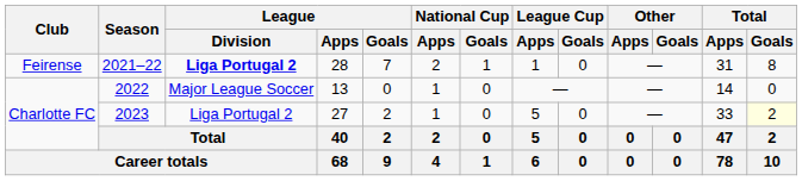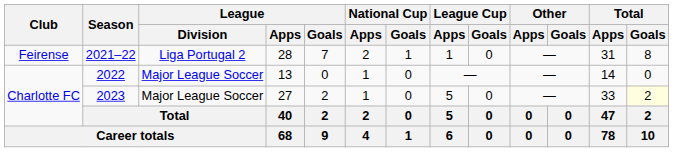 <table class="wikitable" style="text-align:center">
 <tr>
 <th rowspan="2">Club</th>
 <th rowspan="2">Season</th>
 <th colspan="3">League</th>
 <th colspan="2">National Cup</th>
 <th colspan="2">League Cup</th>
 <th colspan="2">Other</th>
 <th colspan="2">Total</th>
 </tr>
 <tr>
 <th>Division</th>
 <th>Apps</th>
 <th>Goals</th>
 <th>Apps</th>
 <th>Goals</th>
 <th>Apps</th>
 <th>Goals</th>
 <th>Apps</th>
 <th>Goals</th>
 <th>Apps</th>
 <th>Goals</th>
 </tr>
 <tr>
 <td><a href='#'>Feirense</a></td>
 <td><a href='#'>2021–22</a></td>
-<td><strong><a href='#'>Liga Portugal 2</a></strong></td>
+<td><a href='#'>Liga Portugal 2</a></td>
 <td>28</td>
 <td>7</td>
 <td>2</td>
 <td>1</td>
 <td>1</td>
 <td>0</td>
 <td colspan="2">—</td>
 <td>31</td>
 <td>8</td>
 </tr>
 <tr>
 <td rowspan="3"><a href='#'>Charlotte FC</a></td>
 <td><a href='#'>2022</a></td>
 <td><a href='#'>Major League Soccer</a></td>
 <td>13</td>
 <td>0</td>
 <td>1</td>
 <td>0</td>
 <td colspan="2">—</td>
 <td colspan="2">—</td>
 <td>14</td>
 <td>0</td>
 </tr>
 <tr>
 <td><a href='#'>2023</a></td>
-<td><a href='#'>Liga Portugal 2</a></td>
+<td>Major League Soccer</td>
 <td>27</td>
 <td>2</td>
 <td>1</td>
 <td>0</td>
 <td>5</td>
 <td>0</td>
 <td colspan="2">—</td>
 <td>33</td>
 <td style="background: lightyellow;">2</td>
 </tr>
 <tr>
 <th colspan="2">Total</th>
 <th>40</th>
 <th>2</th>
 <th>2</th>
 <th>0</th>
 <th>5</th>
 <th>0</th>
 <th>0</th>
 <th>0</th>
 <th>47</th>
 <th>2</th>
 </tr>
 <tr>
 <th colspan="3">Career totals</th>
 <th>68</th>
 <th>9</th>
 <th>4</th>
 <th>1</th>
 <th>6</th>
 <th>0</th>
 <th>0</th>
 <th>0</th>
 <th>78</th>
 <th>10</th>
 </tr>
 </table>
